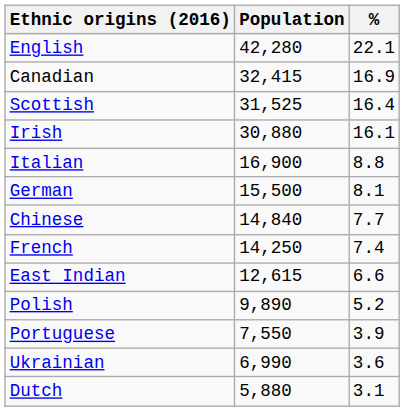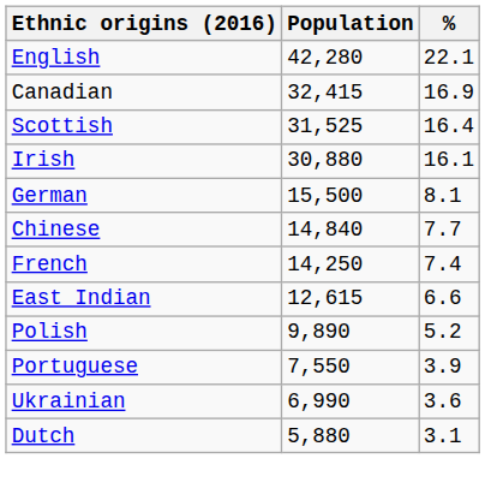 <table class="wikitable" align="right">
 <tr bgcolor="#CCCCCC">
 <th>Ethnic origins (2016)</th>
 <th>Population</th>
 <th>%</th>
 </tr>
 <tr>
 <td><a href='#'>English</a></td>
 <td>42,280</td>
 <td>22.1</td>
 </tr>
 <tr>
 <td>Canadian</td>
 <td>32,415</td>
 <td>16.9</td>
 </tr>
 <tr>
 <td><a href='#'>Scottish</a></td>
 <td>31,525</td>
 <td>16.4</td>
 </tr>
 <tr>
 <td><a href='#'>Irish</a></td>
 <td>30,880</td>
 <td>16.1</td>
-</tr>
-<tr>
-<td><a href='#'>Italian</a></td>
-<td>16,900</td>
-<td>8.8</td>
 </tr>
 <tr>
 <td><a href='#'>German</a></td>
 <td>15,500</td>
 <td>8.1</td>
 </tr>
 <tr>
 <td><a href='#'>Chinese</a></td>
 <td>14,840</td>
 <td>7.7</td>
 </tr>
 <tr>
 <td><a href='#'>French</a></td>
 <td>14,250</td>
 <td>7.4</td>
 </tr>
 <tr>
 <td><a href='#'>East Indian</a></td>
 <td>12,615</td>
 <td>6.6</td>
 </tr>
 <tr>
 <td><a href='#'>Polish</a></td>
 <td>9,890</td>
 <td>5.2</td>
 </tr>
 <tr>
 <td><a href='#'>Portuguese</a></td>
 <td>7,550</td>
 <td>3.9</td>
 </tr>
 <tr>
 <td><a href='#'>Ukrainian</a></td>
 <td>6,990</td>
 <td>3.6</td>
 </tr>
 <tr>
 <td><a href='#'>Dutch</a></td>
 <td>5,880</td>
 <td>3.1</td>
 </tr>
 </table>
